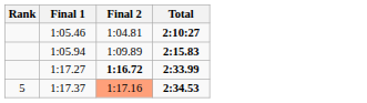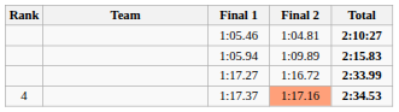 <table class=wikitable style="text-align:center">
 <tr>
 <th width=40>Rank</th>
+<th width=200>Team</th>
 <th width=70>Final 1</th>
 <th width=70>Final 2</th>
 <th width=70>Total</th>
 </tr>
 <tr>
 <td></td>
+<td align=left></td>
 <td>1:05.46</td>
 <td>1:04.81</td>
 <td><strong>2:10:27</strong></td>
 </tr>
 <tr>
 <td></td>
+<td align=left></td>
 <td>1:05.94</td>
 <td>1:09.89</td>
 <td><strong>2:15.83</strong></td>
 </tr>
 <tr>
 <td></td>
+<td align=left></td>
 <td>1:17.27</td>
-<td><strong>1:16.72</strong></td>
+<td>1:16.72</td>
 <td><strong>2:33.99</strong></td>
 </tr>
 <tr>
-<td>5</td>
+<td>4</td>
+<td align=left></td>
 <td>1:17.37</td>
 <td style="background: lightsalmon;">1:17.16</td>
 <td><strong>2:34.53</strong></td>
 </tr>
 </table>
